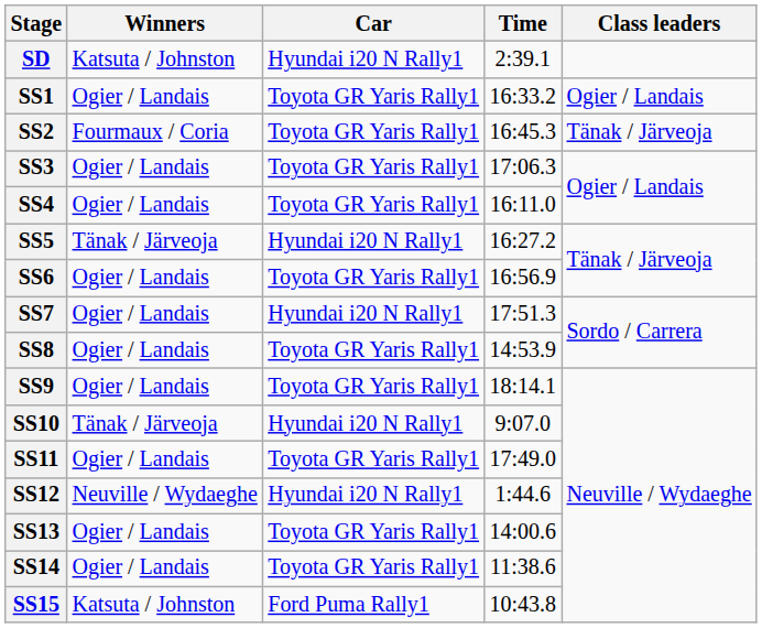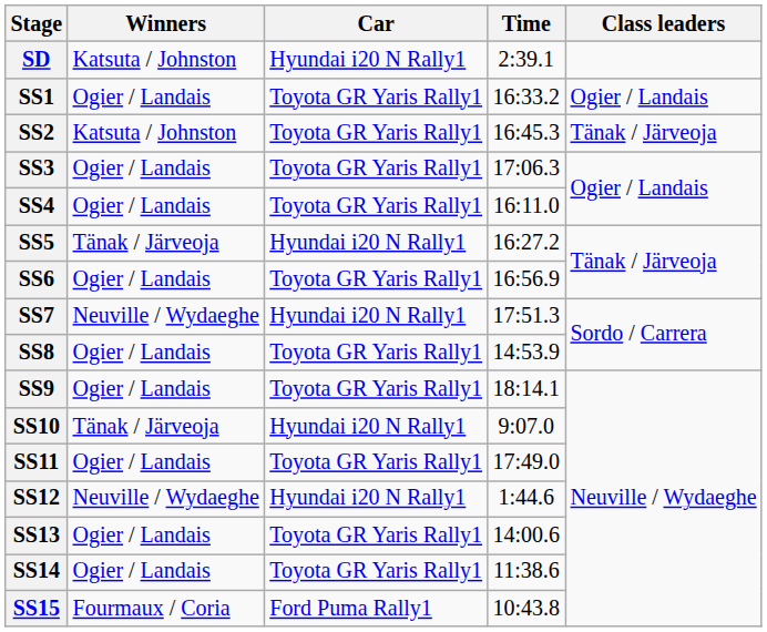 <table class="wikitable" style="font-size:85%">
 <tr>
 <th>Stage</th>
 <th>Winners</th>
 <th>Car</th>
 <th>Time</th>
 <th>Class leaders</th>
 </tr>
 <tr>
 <th><a href='#'>SD</a></th>
 <td><a href='#'>Katsuta</a> / <a href='#'>Johnston</a></td>
 <td><a href='#'>Hyundai i20 N Rally1</a></td>
 <td align="center">2:39.1</td>
 <td></td>
 </tr>
 <tr>
 <th>SS1</th>
 <td><a href='#'>Ogier</a> / <a href='#'>Landais</a></td>
 <td><a href='#'>Toyota GR Yaris Rally1</a></td>
 <td align="center">16:33.2</td>
 <td><a href='#'>Ogier</a> / <a href='#'>Landais</a></td>
 </tr>
 <tr>
 <th>SS2</th>
-<td><a href='#'>Fourmaux</a> / <a href='#'>Coria</a></td>
+<td><a href='#'>Katsuta</a> / <a href='#'>Johnston</a></td>
 <td><a href='#'>Toyota GR Yaris Rally1</a></td>
 <td align="center">16:45.3</td>
 <td><a href='#'>Tänak</a> / <a href='#'>Järveoja</a></td>
 </tr>
 <tr>
 <th>SS3</th>
 <td><a href='#'>Ogier</a> / <a href='#'>Landais</a></td>
 <td><a href='#'>Toyota GR Yaris Rally1</a></td>
 <td align="center">17:06.3</td>
 <td rowspan="2"><a href='#'>Ogier</a> / <a href='#'>Landais</a></td>
 </tr>
 <tr>
 <th>SS4</th>
 <td><a href='#'>Ogier</a> / <a href='#'>Landais</a></td>
 <td><a href='#'>Toyota GR Yaris Rally1</a></td>
 <td align="center">16:11.0</td>
 </tr>
 <tr>
 <th>SS5</th>
 <td><a href='#'>Tänak</a> / <a href='#'>Järveoja</a></td>
 <td><a href='#'>Hyundai i20 N Rally1</a></td>
 <td align="center">16:27.2</td>
 <td rowspan="2"><a href='#'>Tänak</a> / <a href='#'>Järveoja</a></td>
 </tr>
 <tr>
 <th>SS6</th>
 <td><a href='#'>Ogier</a> / <a href='#'>Landais</a></td>
 <td><a href='#'>Toyota GR Yaris Rally1</a></td>
 <td align="center">16:56.9</td>
 </tr>
 <tr>
 <th>SS7</th>
-<td><a href='#'>Ogier</a> / <a href='#'>Landais</a></td>
+<td><a href='#'>Neuville</a> / <a href='#'>Wydaeghe</a></td>
 <td><a href='#'>Hyundai i20 N Rally1</a></td>
 <td align="center">17:51.3</td>
 <td rowspan="2"><a href='#'>Sordo</a> / <a href='#'>Carrera</a></td>
 </tr>
 <tr>
 <th>SS8</th>
 <td><a href='#'>Ogier</a> / <a href='#'>Landais</a></td>
 <td><a href='#'>Toyota GR Yaris Rally1</a></td>
 <td align="center">14:53.9</td>
 </tr>
 <tr>
 <th>SS9</th>
 <td><a href='#'>Ogier</a> / <a href='#'>Landais</a></td>
 <td><a href='#'>Toyota GR Yaris Rally1</a></td>
 <td align="center">18:14.1</td>
 <td rowspan="7"><a href='#'>Neuville</a> / <a href='#'>Wydaeghe</a></td>
 </tr>
 <tr>
 <th>SS10</th>
 <td><a href='#'>Tänak</a> / <a href='#'>Järveoja</a></td>
 <td><a href='#'>Hyundai i20 N Rally1</a></td>
 <td align="center">9:07.0</td>
 </tr>
 <tr>
 <th>SS11</th>
 <td><a href='#'>Ogier</a> / <a href='#'>Landais</a></td>
 <td><a href='#'>Toyota GR Yaris Rally1</a></td>
 <td align="center">17:49.0</td>
 </tr>
 <tr>
 <th>SS12</th>
 <td><a href='#'>Neuville</a> / <a href='#'>Wydaeghe</a></td>
 <td><a href='#'>Hyundai i20 N Rally1</a></td>
 <td align="center">1:44.6</td>
 </tr>
 <tr>
 <th>SS13</th>
 <td><a href='#'>Ogier</a> / <a href='#'>Landais</a></td>
 <td><a href='#'>Toyota GR Yaris Rally1</a></td>
 <td align="center">14:00.6</td>
 </tr>
 <tr>
 <th>SS14</th>
 <td><a href='#'>Ogier</a> / <a href='#'>Landais</a></td>
 <td><a href='#'>Toyota GR Yaris Rally1</a></td>
 <td align="center">11:38.6</td>
 </tr>
 <tr>
 <th><a href='#'>SS15</a></th>
-<td><a href='#'>Katsuta</a> / <a href='#'>Johnston</a></td>
+<td><a href='#'>Fourmaux</a> / <a href='#'>Coria</a></td>
 <td><a href='#'>Ford Puma Rally1</a></td>
 <td align="center">10:43.8</td>
 </tr>
 </table>
